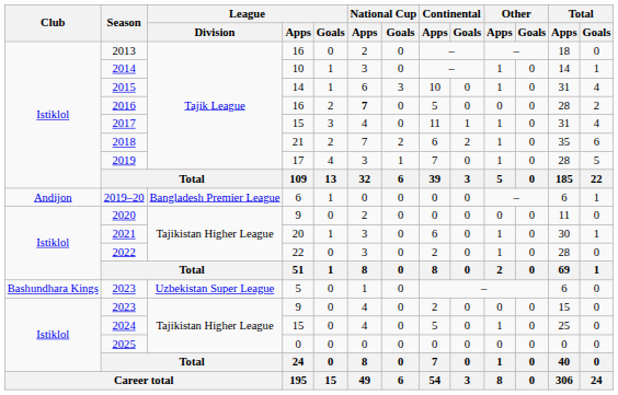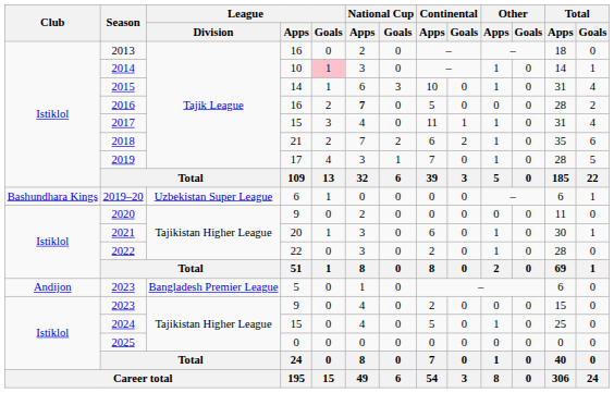 <table class="wikitable" style="text-align: center;">
 <tr>
 <th rowspan="2">Club</th>
 <th rowspan="2">Season</th>
 <th colspan="3">League</th>
 <th colspan="2">National Cup</th>
 <th colspan="2">Continental</th>
 <th colspan="2">Other</th>
 <th colspan="2">Total</th>
 </tr>
 <tr>
 <th>Division</th>
 <th>Apps</th>
 <th>Goals</th>
 <th>Apps</th>
 <th>Goals</th>
 <th>Apps</th>
 <th>Goals</th>
 <th>Apps</th>
 <th>Goals</th>
 <th>Apps</th>
 <th>Goals</th>
 </tr>
 <tr>
 <td rowspan="8" valign="center"><a href='#'>Istiklol</a></td>
 <td>2013</td>
 <td rowspan="7" valign="center"><a href='#'>Tajik League</a></td>
 <td>16</td>
 <td>0</td>
 <td>2</td>
 <td>0</td>
 <td colspan="2">–</td>
 <td colspan="2">–</td>
 <td>18</td>
 <td>0</td>
 </tr>
 <tr>
 <td><a href='#'>2014</a></td>
 <td>10</td>
-<td>1</td>
+<td style="background: pink;">1</td>
 <td>3</td>
 <td>0</td>
 <td colspan="2">–</td>
 <td>1</td>
 <td>0</td>
 <td>14</td>
 <td>1</td>
 </tr>
 <tr>
 <td><a href='#'>2015</a></td>
 <td>14</td>
 <td>1</td>
 <td>6</td>
 <td>3</td>
 <td>10</td>
 <td>0</td>
 <td>1</td>
 <td>0</td>
 <td>31</td>
 <td>4</td>
 </tr>
 <tr>
 <td><a href='#'>2016</a></td>
 <td>16</td>
 <td>2</td>
 <td><strong>7</strong></td>
 <td>0</td>
 <td>5</td>
 <td>0</td>
 <td>0</td>
 <td>0</td>
 <td>28</td>
 <td>2</td>
 </tr>
 <tr>
 <td><a href='#'>2017</a></td>
 <td>15</td>
 <td>3</td>
 <td>4</td>
 <td>0</td>
 <td>11</td>
 <td>1</td>
 <td>1</td>
 <td>0</td>
 <td>31</td>
 <td>4</td>
 </tr>
 <tr>
 <td><a href='#'>2018</a></td>
 <td>21</td>
 <td>2</td>
 <td>7</td>
 <td>2</td>
 <td>6</td>
 <td>2</td>
 <td>1</td>
 <td>0</td>
 <td>35</td>
 <td>6</td>
 </tr>
 <tr>
 <td><a href='#'>2019</a></td>
 <td>17</td>
 <td>4</td>
 <td>3</td>
 <td>1</td>
 <td>7</td>
 <td>0</td>
 <td>1</td>
 <td>0</td>
 <td>28</td>
 <td>5</td>
 </tr>
 <tr>
 <th colspan="2">Total</th>
 <th>109</th>
 <th>13</th>
 <th>32</th>
 <th>6</th>
 <th>39</th>
 <th>3</th>
 <th>5</th>
 <th>0</th>
 <th>185</th>
 <th>22</th>
 </tr>
 <tr>
-<td><a href='#'>Andijon</a></td>
+<td><a href='#'>Bashundhara Kings</a></td>
 <td><a href='#'>2019–20</a></td>
-<td><a href='#'>Bangladesh Premier League</a></td>
+<td><a href='#'>Uzbekistan Super League</a></td>
 <td>6</td>
 <td>1</td>
 <td>0</td>
 <td>0</td>
 <td>0</td>
 <td>0</td>
 <td colspan="2">–</td>
 <td>6</td>
 <td>1</td>
 </tr>
 <tr>
 <td rowspan="4" valign="center"><a href='#'>Istiklol</a></td>
 <td><a href='#'>2020</a></td>
 <td rowspan="3" valign="center">Tajikistan Higher League</td>
 <td>9</td>
 <td>0</td>
 <td>2</td>
 <td>0</td>
 <td>0</td>
 <td>0</td>
 <td>0</td>
 <td>0</td>
 <td>11</td>
 <td>0</td>
 </tr>
 <tr>
 <td><a href='#'>2021</a></td>
 <td>20</td>
 <td>1</td>
 <td>3</td>
 <td>0</td>
 <td>6</td>
 <td>0</td>
 <td>1</td>
 <td>0</td>
 <td>30</td>
 <td>1</td>
 </tr>
 <tr>
 <td><a href='#'>2022</a></td>
 <td>22</td>
 <td>0</td>
 <td>3</td>
 <td>0</td>
 <td>2</td>
 <td>0</td>
 <td>1</td>
 <td>0</td>
 <td>28</td>
 <td>0</td>
 </tr>
 <tr>
 <th colspan="2">Total</th>
 <th>51</th>
 <th>1</th>
 <th>8</th>
 <th>0</th>
 <th>8</th>
 <th>0</th>
 <th>2</th>
 <th>0</th>
 <th>69</th>
 <th>1</th>
 </tr>
 <tr>
-<td><a href='#'>Bashundhara Kings</a></td>
+<td><a href='#'>Andijon</a></td>
 <td><a href='#'>2023</a></td>
-<td><a href='#'>Uzbekistan Super League</a></td>
+<td><a href='#'>Bangladesh Premier League</a></td>
 <td>5</td>
 <td>0</td>
 <td>1</td>
 <td>0</td>
 <td colspan="4">–</td>
 <td>6</td>
 <td>0</td>
 </tr>
 <tr>
 <td rowspan="4" valign="center"><a href='#'>Istiklol</a></td>
 <td><a href='#'>2023</a></td>
 <td rowspan="3" valign="center">Tajikistan Higher League</td>
 <td>9</td>
 <td>0</td>
 <td>4</td>
 <td>0</td>
 <td>2</td>
 <td>0</td>
 <td>0</td>
 <td>0</td>
 <td>15</td>
 <td>0</td>
 </tr>
 <tr>
 <td><a href='#'>2024</a></td>
 <td>15</td>
 <td>0</td>
 <td>4</td>
 <td>0</td>
 <td>5</td>
 <td>0</td>
 <td>1</td>
 <td>0</td>
 <td>25</td>
 <td>0</td>
 </tr>
 <tr>
 <td><a href='#'>2025</a></td>
 <td>0</td>
 <td>0</td>
 <td>0</td>
 <td>0</td>
 <td>0</td>
 <td>0</td>
 <td>0</td>
 <td>0</td>
 <td>0</td>
 <td>0</td>
 </tr>
 <tr>
 <th colspan="2">Total</th>
 <th>24</th>
 <th>0</th>
 <th>8</th>
 <th>0</th>
 <th>7</th>
 <th>0</th>
 <th>1</th>
 <th>0</th>
 <th>40</th>
 <th>0</th>
 </tr>
 <tr>
 <th colspan="3">Career total</th>
 <th>195</th>
 <th>15</th>
 <th>49</th>
 <th>6</th>
 <th>54</th>
 <th>3</th>
 <th>8</th>
 <th>0</th>
 <th>306</th>
 <th>24</th>
 </tr>
 </table>
